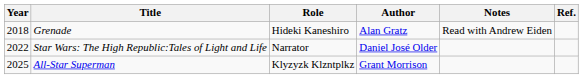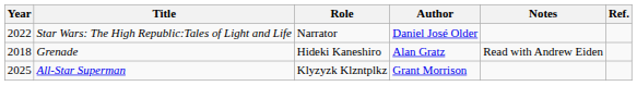 <table class="wikitable sortable plainrowheaders">
 <tr>
 <th>Year</th>
 <th>Title</th>
 <th>Role</th>
 <th>Author</th>
 <th class="unsortable">Notes</th>
 <th>Ref.</th>
 </tr>
 <tr>
+<td>2022</td>
+<td><em>Star Wars: The High Republic:Tales of Light and Life</em></td>
+<td>Narrator</td>
+<td><a href='#'>Daniel José Older</a></td>
+<td></td>
+<td></td>
+</tr>
+<tr>
 <td>2018</td>
 <td><em>Grenade</em></td>
 <td>Hideki Kaneshiro</td>
 <td><a href='#'>Alan Gratz</a></td>
 <td>Read with Andrew Eiden</td>
-<td></td>
-</tr>
-<tr>
-<td>2022</td>
-<td><em>Star Wars: The High Republic:Tales of Light and Life</em></td>
-<td>Narrator</td>
-<td><a href='#'>Daniel José Older</a></td>
-<td></td>
 <td></td>
 </tr>
 <tr>
 <td>2025</td>
 <td><em><a href='#'>All-Star Superman</a></em></td>
 <td>Klyzyzk Klzntplkz</td>
 <td><a href='#'>Grant Morrison</a></td>
 <td></td>
 <td></td>
 </tr>
 </table>
